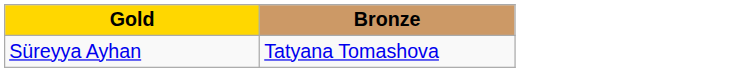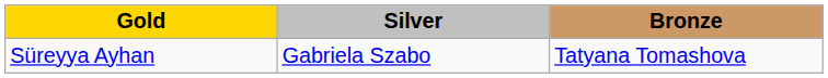 <table class="wikitable" style="text-align:left">
 <tr align="center">
 <td width=200 bgcolor=gold><strong>Gold</strong></td>
+<td width=200 bgcolor=silver><strong>Silver</strong></td>
 <td width=200 bgcolor=CC9966><strong>Bronze</strong></td>
 </tr>
 <tr>
 <td><a href='#'>Süreyya Ayhan</a><br><em></em></td>
+<td><a href='#'>Gabriela Szabo</a><br><em></em></td>
 <td><a href='#'>Tatyana Tomashova</a><br><em></em></td>
 </tr>
 </table>
